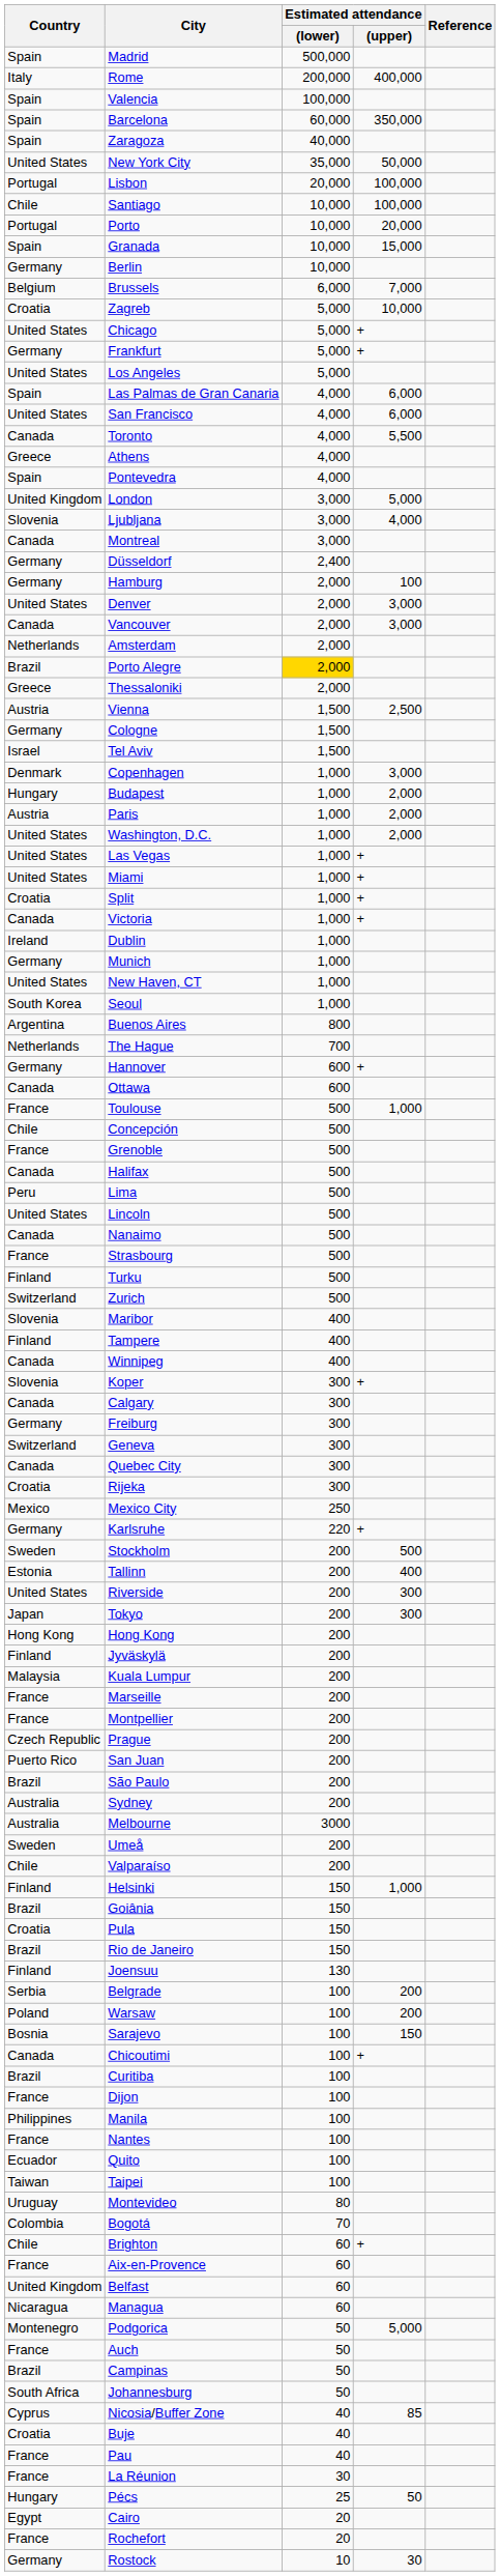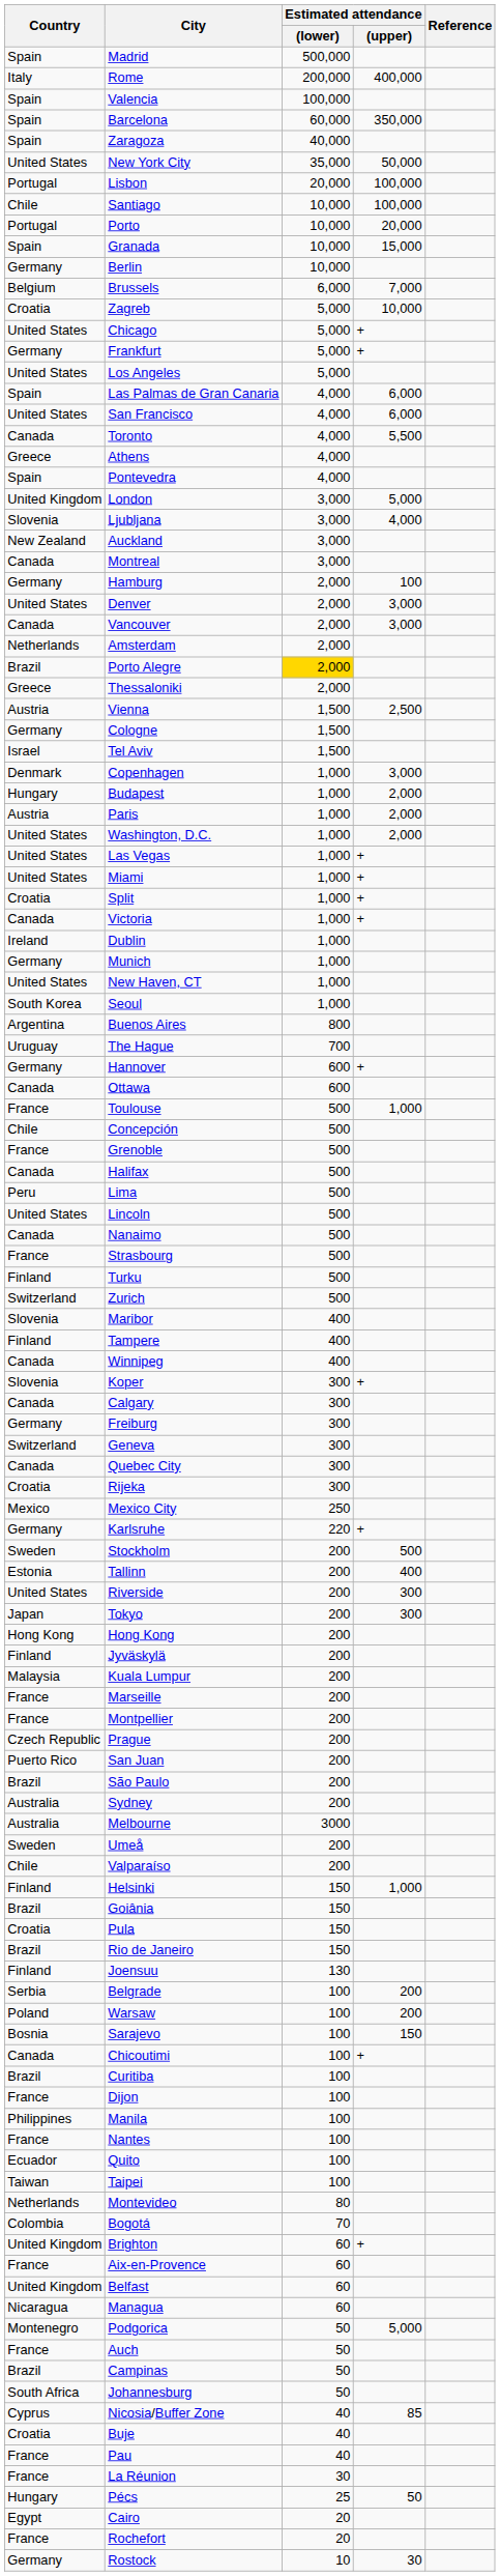 <table class="sortable wikitable">
 <tr>
 <th rowspan="2">Country</th>
 <th rowspan="2">City</th>
 <th colspan="2">Estimated attendance</th>
 <th rowspan="2">Reference</th>
 </tr>
 <tr>
 <th>(lower)</th>
 <th>(upper)</th>
 </tr>
 <tr>
 <td>Spain</td>
 <td><a href='#'>Madrid</a></td>
 <td align=right>500,000</td>
 <td data-sort-value=500,000></td>
 <td></td>
 </tr>
 <tr>
 <td>Italy</td>
 <td><a href='#'>Rome</a></td>
 <td align=right>200,000</td>
 <td align=right>400,000</td>
 <td></td>
 </tr>
 <tr>
 <td>Spain</td>
 <td><a href='#'>Valencia</a></td>
 <td align=right>100,000</td>
 <td data-sort-value=100,000></td>
 <td></td>
 </tr>
 <tr>
 <td>Spain</td>
 <td><a href='#'>Barcelona</a></td>
 <td align=right>60,000</td>
 <td align=right>350,000</td>
 <td></td>
 </tr>
 <tr>
 <td>Spain</td>
 <td><a href='#'>Zaragoza</a></td>
 <td align=right>40,000</td>
 <td data-sort-value=40,000></td>
 <td></td>
 </tr>
 <tr>
 <td>United States</td>
 <td><a href='#'>New York City</a></td>
 <td align=right>35,000</td>
 <td align=right>50,000</td>
 <td></td>
 </tr>
 <tr>
 <td>Portugal</td>
 <td><a href='#'>Lisbon</a></td>
 <td align=right>20,000</td>
 <td align=right>100,000</td>
 <td></td>
 </tr>
 <tr>
 <td>Chile</td>
 <td><a href='#'>Santiago</a></td>
 <td align=right>10,000</td>
 <td align=right>100,000</td>
 <td></td>
 </tr>
 <tr>
 <td>Portugal</td>
 <td><a href='#'>Porto</a></td>
 <td align=right>10,000</td>
 <td align=right>20,000</td>
 <td></td>
 </tr>
 <tr>
 <td>Spain</td>
 <td><a href='#'>Granada</a></td>
 <td align=right>10,000</td>
 <td align=right>15,000</td>
 <td></td>
 </tr>
 <tr>
 <td>Germany</td>
 <td><a href='#'>Berlin</a></td>
 <td align=right>10,000</td>
 <td data-sort-value=10,000></td>
 <td></td>
 </tr>
 <tr>
 <td>Belgium</td>
 <td><a href='#'>Brussels</a></td>
 <td align=right>6,000</td>
 <td align=right>7,000</td>
 <td></td>
 </tr>
 <tr>
 <td>Croatia</td>
 <td><a href='#'>Zagreb</a></td>
 <td align=right>5,000</td>
 <td align=right>10,000</td>
 <td></td>
 </tr>
 <tr>
 <td>United States</td>
 <td><a href='#'>Chicago</a></td>
 <td align=right>5,000</td>
 <td data-sort-value=5,001>+</td>
 <td></td>
 </tr>
 <tr>
 <td>Germany</td>
 <td><a href='#'>Frankfurt</a></td>
 <td align=right>5,000</td>
 <td data-sort-value=5,001>+</td>
 <td></td>
 </tr>
 <tr>
 <td>United States</td>
 <td><a href='#'>Los Angeles</a></td>
 <td align=right>5,000</td>
 <td data-sort-value=5,000></td>
 <td></td>
 </tr>
 <tr>
 <td>Spain</td>
 <td><a href='#'>Las Palmas de Gran Canaria</a></td>
 <td align=right>4,000</td>
 <td align=right>6,000</td>
 <td></td>
 </tr>
 <tr>
 <td>United States</td>
 <td><a href='#'>San Francisco</a></td>
 <td align=right>4,000</td>
 <td align=right>6,000</td>
 <td></td>
 </tr>
 <tr>
 <td>Canada</td>
 <td><a href='#'>Toronto</a></td>
 <td align=right>4,000</td>
 <td align=right>5,500</td>
 <td></td>
 </tr>
 <tr>
 <td>Greece</td>
 <td><a href='#'>Athens</a></td>
 <td align=right>4,000</td>
 <td data-sort-value=4,000></td>
 <td></td>
 </tr>
 <tr>
 <td>Spain</td>
 <td><a href='#'>Pontevedra</a></td>
 <td align=right>4,000</td>
 <td data-sort-value=4,000></td>
 <td></td>
 </tr>
 <tr>
 <td>United Kingdom</td>
 <td><a href='#'>London</a></td>
 <td align=right>3,000</td>
 <td align=right>5,000</td>
 <td></td>
 </tr>
 <tr>
 <td>Slovenia</td>
 <td><a href='#'>Ljubljana</a></td>
 <td align=right>3,000</td>
 <td align=right>4,000</td>
 <td></td>
 </tr>
 <tr>
-<td>Canada</td>
-<td><a href='#'>Montreal</a></td>
+<td>New Zealand</td>
+<td><a href='#'>Auckland</a></td>
 <td align=right>3,000</td>
 <td data-sort-value=3,000></td>
 <td></td>
 </tr>
 <tr>
-<td>Germany</td>
-<td><a href='#'>Düsseldorf</a></td>
-<td align=right>2,400</td>
-<td data-sort-value=2,400></td>
+<td>Canada</td>
+<td><a href='#'>Montreal</a></td>
+<td align=right>3,000</td>
+<td data-sort-value=3,000></td>
 <td></td>
 </tr>
 <tr>
 <td>Germany</td>
 <td><a href='#'>Hamburg</a></td>
 <td align=right>2,000</td>
 <td align=right>100</td>
 <td></td>
 </tr>
 <tr>
 <td>United States</td>
 <td><a href='#'>Denver</a></td>
 <td align=right>2,000</td>
 <td align=right>3,000</td>
 <td></td>
 </tr>
 <tr>
 <td>Canada</td>
 <td><a href='#'>Vancouver</a></td>
 <td align=right>2,000</td>
 <td align=right>3,000</td>
 <td></td>
 </tr>
 <tr>
 <td>Netherlands</td>
 <td><a href='#'>Amsterdam</a></td>
 <td align=right>2,000</td>
 <td data-sort-value=2,000></td>
 <td></td>
 </tr>
 <tr>
 <td>Brazil</td>
 <td><a href='#'>Porto Alegre</a></td>
 <td align=right style="background: gold;">2,000</td>
 <td data-sort-value=2,000></td>
 <td></td>
 </tr>
 <tr>
 <td>Greece</td>
 <td><a href='#'>Thessaloniki</a></td>
 <td align=right>2,000</td>
 <td data-sort-value=2,000></td>
 <td></td>
 </tr>
 <tr>
 <td>Austria</td>
 <td><a href='#'>Vienna</a></td>
 <td align=right>1,500</td>
 <td align=right>2,500</td>
 <td></td>
 </tr>
 <tr>
 <td>Germany</td>
 <td><a href='#'>Cologne</a></td>
 <td align=right>1,500</td>
 <td data-sort-value=1,500></td>
 <td></td>
 </tr>
 <tr>
 <td>Israel</td>
 <td><a href='#'>Tel Aviv</a></td>
 <td align=right>1,500</td>
 <td data-sort-value=1,500></td>
 <td></td>
 </tr>
 <tr>
 <td>Denmark</td>
 <td><a href='#'>Copenhagen</a></td>
 <td align=right>1,000</td>
 <td align=right>3,000</td>
 <td></td>
 </tr>
 <tr>
 <td>Hungary</td>
 <td><a href='#'>Budapest</a></td>
 <td align=right>1,000</td>
 <td align=right>2,000</td>
 <td></td>
 </tr>
 <tr>
 <td>Austria</td>
 <td><a href='#'>Paris</a></td>
 <td align=right>1,000</td>
 <td align=right>2,000</td>
 <td></td>
 </tr>
 <tr>
 <td>United States</td>
 <td><a href='#'>Washington, D.C.</a></td>
 <td align=right>1,000</td>
 <td align=right>2,000</td>
 <td></td>
 </tr>
 <tr>
 <td>United States</td>
 <td><a href='#'>Las Vegas</a></td>
 <td align=right>1,000</td>
 <td data-sort-value=1,001>+</td>
 <td></td>
 </tr>
 <tr>
 <td>United States</td>
 <td><a href='#'>Miami</a></td>
 <td align=right>1,000</td>
 <td data-sort-value=1,001>+</td>
 <td></td>
 </tr>
 <tr>
 <td>Croatia</td>
 <td><a href='#'>Split</a></td>
 <td align=right>1,000</td>
 <td data-sort-value=1,001>+</td>
 <td></td>
 </tr>
 <tr>
 <td>Canada</td>
 <td><a href='#'>Victoria</a></td>
 <td align=right>1,000</td>
 <td data-sort-value=1,001>+</td>
 <td></td>
 </tr>
 <tr>
 <td>Ireland</td>
 <td><a href='#'>Dublin</a></td>
 <td align=right>1,000</td>
 <td data-sort-value=1,000></td>
 <td></td>
 </tr>
 <tr>
 <td>Germany</td>
 <td><a href='#'>Munich</a></td>
 <td align=right>1,000</td>
 <td data-sort-value=1,000></td>
 <td></td>
 </tr>
 <tr>
 <td>United States</td>
 <td><a href='#'>New Haven, CT</a></td>
 <td align=right>1,000</td>
 <td data-sort-value=1,000></td>
 <td></td>
 </tr>
 <tr>
 <td>South Korea</td>
 <td><a href='#'>Seoul</a></td>
 <td align=right>1,000</td>
 <td data-sort-value=1,000></td>
 <td></td>
 </tr>
 <tr>
 <td>Argentina</td>
 <td><a href='#'>Buenos Aires</a></td>
 <td align=right>800</td>
 <td data-sort-value=800></td>
 <td></td>
 </tr>
 <tr>
-<td>Netherlands</td>
+<td>Uruguay</td>
 <td><a href='#'>The Hague</a></td>
 <td align=right>700</td>
 <td data-sort-value=700></td>
 <td></td>
 </tr>
 <tr>
 <td>Germany</td>
 <td><a href='#'>Hannover</a></td>
 <td align=right>600</td>
 <td data-sort-value=601>+</td>
 <td></td>
 </tr>
 <tr>
 <td>Canada</td>
 <td><a href='#'>Ottawa</a></td>
 <td align=right>600</td>
 <td data-sort-value=600></td>
 <td></td>
 </tr>
 <tr>
 <td>France</td>
 <td><a href='#'>Toulouse</a></td>
 <td align=right>500</td>
 <td align=right>1,000</td>
 <td></td>
 </tr>
 <tr>
 <td>Chile</td>
 <td><a href='#'>Concepción</a></td>
 <td align=right>500</td>
 <td data-sort-value=500></td>
 <td></td>
 </tr>
 <tr>
 <td>France</td>
 <td><a href='#'>Grenoble</a></td>
 <td align=right>500</td>
 <td data-sort-value=500></td>
 <td></td>
 </tr>
 <tr>
 <td>Canada</td>
 <td><a href='#'>Halifax</a></td>
 <td align=right>500</td>
 <td data-sort-value=500></td>
 <td></td>
 </tr>
 <tr>
 <td>Peru</td>
 <td><a href='#'>Lima</a></td>
 <td align=right>500</td>
 <td data-sort-value=500></td>
 <td></td>
 </tr>
 <tr>
 <td>United States</td>
 <td><a href='#'>Lincoln</a></td>
 <td align=right>500</td>
 <td data-sort-value=500></td>
 <td></td>
 </tr>
 <tr>
 <td>Canada</td>
 <td><a href='#'>Nanaimo</a></td>
 <td align=right>500</td>
 <td data-sort-value=500></td>
 <td></td>
 </tr>
 <tr>
 <td>France</td>
 <td><a href='#'>Strasbourg</a></td>
 <td align=right>500</td>
 <td data-sort-value=500></td>
 <td></td>
 </tr>
 <tr>
 <td>Finland</td>
 <td><a href='#'>Turku</a></td>
 <td align=right>500</td>
 <td data-sort-value=500></td>
 <td></td>
 </tr>
 <tr>
 <td>Switzerland</td>
 <td><a href='#'>Zurich</a></td>
 <td align=right>500</td>
 <td data-sort-value=500></td>
 <td></td>
 </tr>
 <tr>
 <td>Slovenia</td>
 <td><a href='#'>Maribor</a></td>
 <td align=right>400</td>
 <td data-sort-value=400></td>
 <td></td>
 </tr>
 <tr>
 <td>Finland</td>
 <td><a href='#'>Tampere</a></td>
 <td align=right>400</td>
 <td data-sort-value=400></td>
 <td></td>
 </tr>
 <tr>
 <td>Canada</td>
 <td><a href='#'>Winnipeg</a></td>
 <td align=right>400</td>
 <td data-sort-value=400></td>
 <td></td>
 </tr>
 <tr>
 <td>Slovenia</td>
 <td><a href='#'>Koper</a></td>
 <td align=right>300</td>
 <td data-sort-value=301>+</td>
 <td></td>
 </tr>
 <tr>
 <td>Canada</td>
 <td><a href='#'>Calgary</a></td>
 <td align=right>300</td>
 <td data-sort-value=300></td>
 <td></td>
 </tr>
 <tr>
 <td>Germany</td>
 <td><a href='#'>Freiburg</a></td>
 <td align=right>300</td>
 <td data-sort-value=300></td>
 <td></td>
 </tr>
 <tr>
 <td>Switzerland</td>
 <td><a href='#'>Geneva</a></td>
 <td align=right>300</td>
 <td data-sort-value=300></td>
 <td></td>
 </tr>
 <tr>
 <td>Canada</td>
 <td><a href='#'>Quebec City</a></td>
 <td align=right>300</td>
 <td data-sort-value=300></td>
 <td></td>
 </tr>
 <tr>
 <td>Croatia</td>
 <td><a href='#'>Rijeka</a></td>
 <td align=right>300</td>
 <td data-sort-value=300></td>
 <td></td>
 </tr>
 <tr>
 <td>Mexico</td>
 <td><a href='#'>Mexico City</a></td>
 <td align=right>250</td>
 <td data-sort-value=250></td>
 <td></td>
 </tr>
 <tr>
 <td>Germany</td>
 <td><a href='#'>Karlsruhe</a></td>
 <td align=right>220</td>
 <td data-sort-value=221>+</td>
 <td></td>
 </tr>
 <tr>
 <td>Sweden</td>
 <td><a href='#'>Stockholm</a></td>
 <td align=right>200</td>
 <td align=right>500</td>
 <td></td>
 </tr>
 <tr>
 <td>Estonia</td>
 <td><a href='#'>Tallinn</a></td>
 <td align=right>200</td>
 <td align=right>400</td>
 <td></td>
 </tr>
 <tr>
 <td>United States</td>
 <td><a href='#'>Riverside</a></td>
 <td align=right>200</td>
 <td align=right>300</td>
 <td></td>
 </tr>
 <tr>
 <td>Japan</td>
 <td><a href='#'>Tokyo</a></td>
 <td align=right>200</td>
 <td align=right>300</td>
 <td></td>
 </tr>
 <tr>
 <td>Hong Kong</td>
 <td><a href='#'>Hong Kong</a></td>
 <td align=right>200</td>
 <td data-sort-value=200></td>
 <td></td>
 </tr>
 <tr>
 <td>Finland</td>
 <td><a href='#'>Jyväskylä</a></td>
 <td align=right>200</td>
 <td data-sort-value=200></td>
 <td></td>
 </tr>
 <tr>
 <td>Malaysia</td>
 <td><a href='#'>Kuala Lumpur</a></td>
 <td align=right>200</td>
 <td data-sort-value=200></td>
 <td></td>
 </tr>
 <tr>
 <td>France</td>
 <td><a href='#'>Marseille</a></td>
 <td align=right>200</td>
 <td data-sort-value=200></td>
 <td></td>
 </tr>
 <tr>
 <td>France</td>
 <td><a href='#'>Montpellier</a></td>
 <td align=right>200</td>
 <td data-sort-value=200></td>
 <td></td>
 </tr>
 <tr>
 <td>Czech Republic</td>
 <td><a href='#'>Prague</a></td>
 <td align=right>200</td>
 <td data-sort-value=200></td>
 <td></td>
 </tr>
 <tr>
 <td>Puerto Rico</td>
 <td><a href='#'>San Juan</a></td>
 <td align=right>200</td>
 <td data-sort-value=200></td>
 <td></td>
 </tr>
 <tr>
 <td>Brazil</td>
 <td><a href='#'>São Paulo</a></td>
 <td align=right>200</td>
 <td data-sort-value=200></td>
 <td></td>
 </tr>
 <tr>
 <td>Australia</td>
 <td><a href='#'>Sydney</a></td>
 <td align=right>200</td>
 <td data-sort-value=200></td>
 <td></td>
 </tr>
 <tr>
 <td>Australia</td>
 <td><a href='#'>Melbourne</a></td>
 <td align=right>3000</td>
 <td data-sort-value=3000></td>
 <td></td>
 </tr>
 <tr>
 <td>Sweden</td>
 <td><a href='#'>Umeå</a></td>
 <td align=right>200</td>
 <td data-sort-value=200></td>
 <td></td>
 </tr>
 <tr>
 <td>Chile</td>
 <td><a href='#'>Valparaíso</a></td>
 <td align=right>200</td>
 <td data-sort-value=200></td>
 <td></td>
 </tr>
 <tr>
 <td>Finland</td>
 <td><a href='#'>Helsinki</a></td>
 <td align=right>150</td>
 <td align=right>1,000</td>
 <td></td>
 </tr>
 <tr>
 <td>Brazil</td>
 <td><a href='#'>Goiânia</a></td>
 <td align=right>150</td>
 <td data-sort-value=150></td>
 <td></td>
 </tr>
 <tr>
 <td>Croatia</td>
 <td><a href='#'>Pula</a></td>
 <td align=right>150</td>
 <td data-sort-value=150></td>
 <td></td>
 </tr>
 <tr>
 <td>Brazil</td>
 <td><a href='#'>Rio de Janeiro</a></td>
 <td align=right>150</td>
 <td data-sort-value=150></td>
 <td></td>
 </tr>
 <tr>
 <td>Finland</td>
 <td><a href='#'>Joensuu</a></td>
 <td align=right>130</td>
 <td data-sort-value=130></td>
 <td></td>
 </tr>
 <tr>
 <td>Serbia</td>
 <td><a href='#'>Belgrade</a></td>
 <td align=right>100</td>
 <td align=right>200</td>
 <td></td>
 </tr>
 <tr>
 <td>Poland</td>
 <td><a href='#'>Warsaw</a></td>
 <td align=right>100</td>
 <td align=right>200</td>
 <td></td>
 </tr>
 <tr>
 <td>Bosnia</td>
 <td><a href='#'>Sarajevo</a></td>
 <td align=right>100</td>
 <td align=right>150</td>
 <td></td>
 </tr>
 <tr>
 <td>Canada</td>
 <td><a href='#'>Chicoutimi</a></td>
 <td align=right>100</td>
 <td data-sort-value=101>+</td>
 <td></td>
 </tr>
 <tr>
 <td>Brazil</td>
 <td><a href='#'>Curitiba</a></td>
 <td align=right>100</td>
 <td data-sort-value=100></td>
 <td></td>
 </tr>
 <tr>
 <td>France</td>
 <td><a href='#'>Dijon</a></td>
 <td align=right>100</td>
 <td data-sort-value=100></td>
 <td></td>
 </tr>
 <tr>
 <td>Philippines</td>
 <td><a href='#'>Manila</a></td>
 <td align=right>100</td>
 <td data-sort-value=100></td>
 <td></td>
 </tr>
 <tr>
 <td>France</td>
 <td><a href='#'>Nantes</a></td>
 <td align=right>100</td>
 <td data-sort-value=100></td>
 <td></td>
 </tr>
 <tr>
 <td>Ecuador</td>
 <td><a href='#'>Quito</a></td>
 <td align=right>100</td>
 <td data-sort-value=100></td>
 <td></td>
 </tr>
 <tr>
 <td>Taiwan</td>
 <td><a href='#'>Taipei</a></td>
 <td align=right>100</td>
 <td data-sort-value=100></td>
 <td></td>
 </tr>
 <tr>
-<td>Uruguay</td>
+<td>Netherlands</td>
 <td><a href='#'>Montevideo</a></td>
 <td align=right>80</td>
 <td data-sort-value=80></td>
 <td></td>
 </tr>
 <tr>
 <td>Colombia</td>
 <td><a href='#'>Bogotá</a></td>
 <td align=right>70</td>
 <td data-sort-value=70></td>
 <td></td>
 </tr>
 <tr>
-<td>Chile</td>
+<td>United Kingdom</td>
 <td><a href='#'>Brighton</a></td>
 <td align=right>60</td>
 <td data-sort-value=61>+</td>
 <td></td>
 </tr>
 <tr>
 <td>France</td>
 <td><a href='#'>Aix-en-Provence</a></td>
 <td align=right>60</td>
 <td data-sort-value=60></td>
 <td></td>
 </tr>
 <tr>
 <td>United Kingdom</td>
 <td><a href='#'>Belfast</a></td>
 <td align=right>60</td>
 <td data-sort-value=60></td>
 <td></td>
 </tr>
 <tr>
 <td>Nicaragua</td>
 <td><a href='#'>Managua</a></td>
 <td align=right>60</td>
 <td data-sort-value=60></td>
 <td></td>
 </tr>
 <tr>
 <td>Montenegro</td>
 <td><a href='#'>Podgorica</a></td>
 <td align=right>50</td>
 <td align=right>5,000</td>
 <td></td>
 </tr>
 <tr>
 <td>France</td>
 <td><a href='#'>Auch</a></td>
 <td align=right>50</td>
 <td data-sort-value=50></td>
 <td></td>
 </tr>
 <tr>
 <td>Brazil</td>
 <td><a href='#'>Campinas</a></td>
 <td align=right>50</td>
 <td data-sort-value=50></td>
 <td></td>
 </tr>
 <tr>
 <td>South Africa</td>
 <td><a href='#'>Johannesburg</a></td>
 <td align=right>50</td>
 <td data-sort-value=50></td>
 <td></td>
 </tr>
 <tr>
 <td>Cyprus</td>
 <td><a href='#'>Nicosia</a>/<a href='#'>Buffer Zone</a></td>
 <td align=right>40</td>
 <td align=right>85</td>
 <td></td>
 </tr>
 <tr>
 <td>Croatia</td>
 <td><a href='#'>Buje</a></td>
 <td align=right>40</td>
 <td data-sort-value=40></td>
 <td></td>
 </tr>
 <tr>
 <td>France</td>
 <td><a href='#'>Pau</a></td>
 <td align=right>40</td>
 <td data-sort-value=40></td>
 <td></td>
 </tr>
 <tr>
 <td>France</td>
 <td><a href='#'>La Réunion</a></td>
 <td align=right>30</td>
 <td data-sort-value=30></td>
 <td></td>
 </tr>
 <tr>
 <td>Hungary</td>
 <td><a href='#'>Pécs</a></td>
 <td align=right>25</td>
 <td align=right>50</td>
 <td></td>
 </tr>
 <tr>
 <td>Egypt</td>
 <td><a href='#'>Cairo</a></td>
 <td align=right>20</td>
 <td data-sort-value=20></td>
 <td></td>
 </tr>
 <tr>
 <td>France</td>
 <td><a href='#'>Rochefort</a></td>
 <td align=right>20</td>
 <td data-sort-value=20></td>
 <td></td>
 </tr>
 <tr>
 <td>Germany</td>
 <td><a href='#'>Rostock</a></td>
 <td align=right>10</td>
 <td align=right>30</td>
 <td></td>
 </tr>
 </table>
